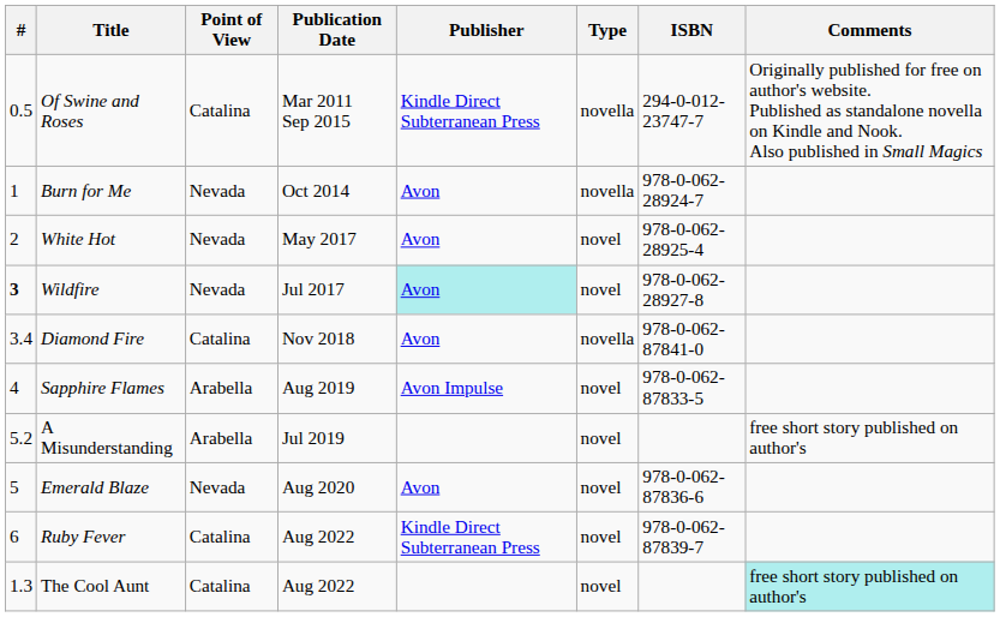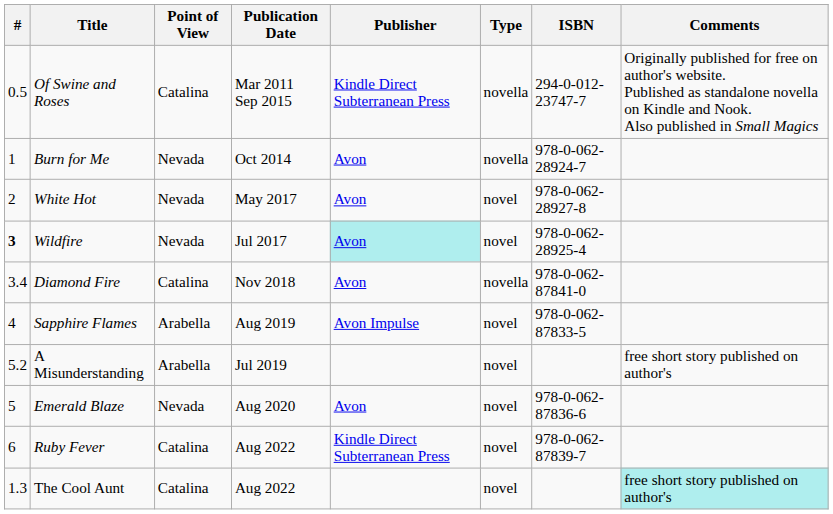 <table class="wikitable">
 <tr>
 <th>#</th>
 <th>Title</th>
 <th>Point of View</th>
 <th>Publication Date</th>
 <th>Publisher</th>
 <th>Type</th>
 <th>ISBN</th>
 <th>Comments</th>
 </tr>
 <tr>
 <td>0.5</td>
 <td><em>Of Swine and Roses</em></td>
 <td>Catalina</td>
 <td>Mar 2011<br>Sep 2015</td>
 <td><a href='#'>Kindle Direct</a> <a href='#'>Subterranean Press</a></td>
 <td>novella</td>
 <td>294-0-012-23747-7</td>
 <td>Originally published for free on author's website.<br>Published as standalone novella on Kindle and Nook.<br>Also published in <em>Small Magics</em></td>
 </tr>
 <tr>
 <td>1</td>
 <td><em>Burn for Me</em></td>
 <td>Nevada</td>
 <td>Oct 2014</td>
 <td><a href='#'>Avon</a></td>
 <td>novella</td>
 <td>978-0-062-28924-7</td>
 <td></td>
 </tr>
 <tr>
 <td>2</td>
 <td><em>White Hot</em></td>
 <td>Nevada</td>
 <td>May 2017</td>
 <td><a href='#'>Avon</a></td>
 <td>novel</td>
-<td>978-0-062-28925-4</td>
+<td>978-0-062-28927-8</td>
 <td></td>
 </tr>
 <tr>
 <td><strong>3</strong></td>
 <td><em>Wildfire</em></td>
 <td>Nevada</td>
 <td>Jul 2017</td>
 <td style="background: paleturquoise;"><a href='#'>Avon</a></td>
 <td>novel</td>
-<td>978-0-062-28927-8</td>
+<td>978-0-062-28925-4</td>
 <td></td>
 </tr>
 <tr>
 <td>3.4</td>
 <td><em>Diamond Fire</em></td>
 <td>Catalina</td>
 <td>Nov 2018</td>
 <td><a href='#'>Avon</a></td>
 <td>novella</td>
 <td>978-0-062-87841-0</td>
 <td></td>
 </tr>
 <tr>
 <td>4</td>
 <td><em>Sapphire Flames</em></td>
 <td>Arabella</td>
 <td>Aug 2019</td>
 <td><a href='#'>Avon Impulse</a></td>
 <td>novel</td>
 <td>978-0-062-87833-5</td>
 <td></td>
 </tr>
 <tr>
 <td>5.2</td>
 <td>A Misunderstanding</td>
 <td>Arabella</td>
 <td>Jul 2019</td>
 <td></td>
 <td>novel</td>
 <td></td>
 <td>free short story published on author's </td>
 </tr>
 <tr>
 <td>5</td>
 <td><em>Emerald Blaze</em></td>
 <td>Nevada</td>
 <td>Aug 2020</td>
 <td><a href='#'>Avon</a></td>
 <td>novel</td>
 <td>978-0-062-87836-6</td>
 <td></td>
 </tr>
 <tr>
 <td>6</td>
 <td><em>Ruby Fever</em></td>
 <td>Catalina</td>
 <td>Aug 2022</td>
 <td><a href='#'>Kindle Direct</a> <a href='#'>Subterranean Press</a></td>
 <td>novel</td>
 <td>978-0-062-87839-7</td>
 <td></td>
 </tr>
 <tr>
 <td>1.3</td>
 <td>The Cool Aunt</td>
 <td>Catalina</td>
 <td>Aug 2022</td>
 <td></td>
 <td>novel</td>
 <td></td>
 <td style="background: paleturquoise;">free short story published on author's </td>
 </tr>
 </table>
